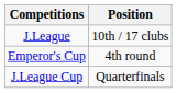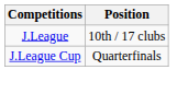 <table class="wikitable" style="text-align:center;">
 <tr>
 <th>Competitions</th>
 <th>Position</th>
 </tr>
 <tr>
 <td><a href='#'>J.League</a></td>
 <td>10th / 17 clubs</td>
 </tr>
 <tr>
-<td><a href='#'>Emperor's Cup</a></td>
-<td>4th round</td>
-</tr>
-<tr>
 <td><a href='#'>J.League Cup</a></td>
 <td>Quarterfinals</td>
 </tr>
 </table>
